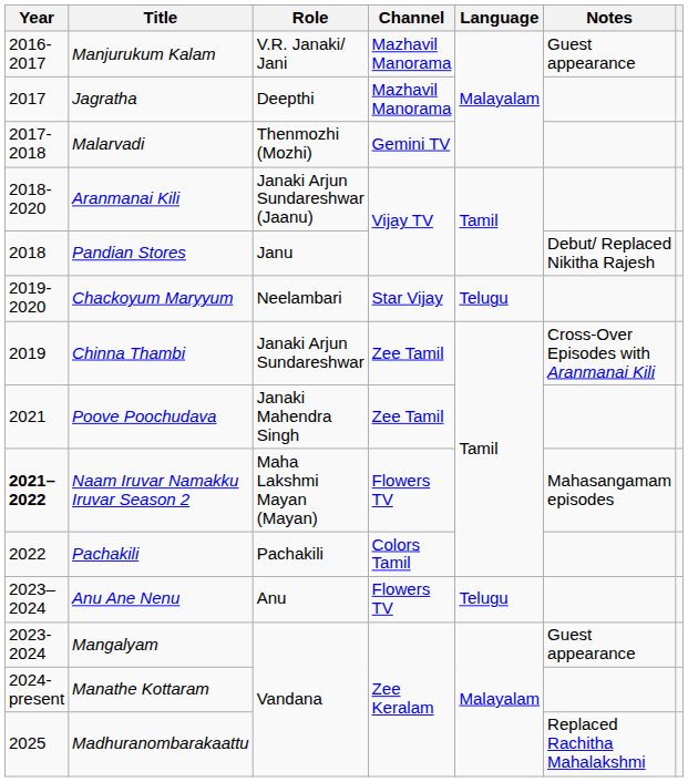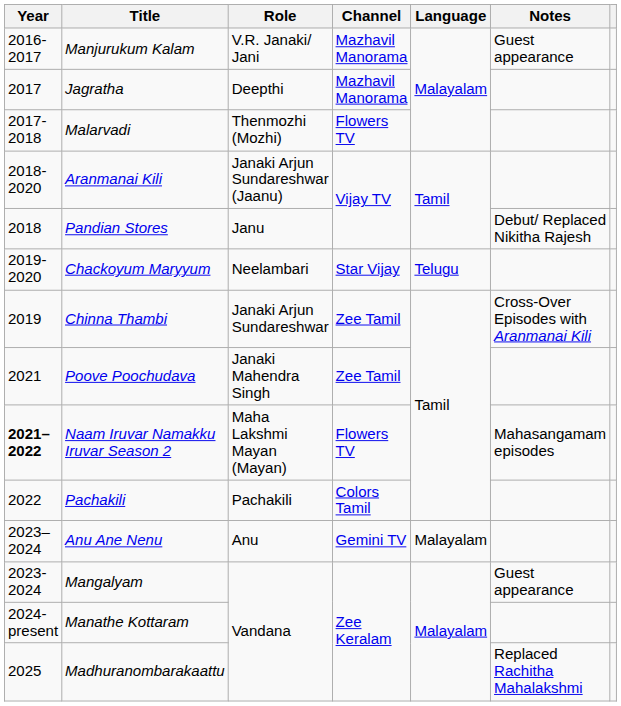 <table class="wikitable sortable">
 <tr>
 <th>Year</th>
 <th>Title</th>
 <th>Role</th>
 <th>Channel</th>
 <th>Language</th>
 <th>Notes</th>
 <th></th>
 </tr>
 <tr>
 <td>2016-2017</td>
 <td><em>Manjurukum Kalam</em></td>
 <td>V.R. Janaki/ Jani</td>
 <td><a href='#'>Mazhavil Manorama</a></td>
 <td rowspan=3><a href='#'>Malayalam</a></td>
 <td>Guest appearance</td>
 <td></td>
 </tr>
 <tr>
 <td>2017</td>
 <td><em>Jagratha</em></td>
 <td>Deepthi</td>
 <td><a href='#'>Mazhavil Manorama</a></td>
 <td></td>
 <td></td>
 </tr>
 <tr>
 <td>2017-2018</td>
 <td><em>Malarvadi</em></td>
 <td>Thenmozhi (Mozhi)</td>
-<td><a href='#'>Gemini TV</a></td>
+<td><a href='#'>Flowers TV</a></td>
 <td></td>
 <td></td>
 </tr>
 <tr>
 <td>2018-2020</td>
 <td><em><a href='#'>Aranmanai Kili</a></em></td>
 <td>Janaki Arjun Sundareshwar (Jaanu)</td>
 <td rowspan=2><a href='#'>Vijay TV</a></td>
 <td rowspan=2><a href='#'>Tamil</a></td>
 <td></td>
 <td></td>
 </tr>
 <tr>
 <td>2018</td>
 <td><em><a href='#'>Pandian Stores</a></em></td>
 <td>Janu</td>
 <td>Debut/ Replaced Nikitha Rajesh</td>
 <td></td>
 </tr>
 <tr>
 <td>2019-2020</td>
 <td><em><a href='#'>Chackoyum Maryyum</a></em></td>
 <td>Neelambari</td>
 <td><a href='#'>Star Vijay</a></td>
 <td><a href='#'>Telugu</a></td>
 <td></td>
 <td></td>
 </tr>
 <tr>
 <td>2019</td>
 <td><em><a href='#'>Chinna Thambi</a></em></td>
 <td>Janaki Arjun Sundareshwar</td>
 <td><a href='#'>Zee Tamil</a></td>
 <td rowspan=4>Tamil</td>
 <td>Cross-Over Episodes with <em><a href='#'>Aranmanai Kili</a></em></td>
 <td></td>
 </tr>
 <tr>
 <td rowspan="1">2021</td>
 <td><em><a href='#'>Poove Poochudava</a></em></td>
 <td>Janaki Mahendra Singh</td>
 <td><a href='#'>Zee Tamil</a></td>
 <td></td>
 <td></td>
 </tr>
 <tr>
 <td><strong>2021–2022</strong></td>
 <td><em><a href='#'>Naam Iruvar Namakku Iruvar Season 2</a></em></td>
 <td>Maha Lakshmi Mayan (Mayan)</td>
 <td><a href='#'>Flowers TV</a></td>
 <td>Mahasangamam episodes</td>
 <td></td>
 </tr>
 <tr>
 <td>2022</td>
 <td><em><a href='#'>Pachakili</a></em></td>
 <td>Pachakili</td>
 <td><a href='#'>Colors Tamil</a></td>
 <td></td>
 <td></td>
 </tr>
 <tr>
 <td>2023–2024</td>
 <td><em><a href='#'>Anu Ane Nenu</a></em></td>
 <td>Anu</td>
-<td><a href='#'>Flowers TV</a></td>
-<td><a href='#'>Telugu</a></td>
+<td><a href='#'>Gemini TV</a></td>
+<td>Malayalam</td>
 <td></td>
 <td></td>
 </tr>
 <tr>
 <td>2023- 2024</td>
 <td><em>Mangalyam</em></td>
 <td rowspan=3>Vandana</td>
 <td rowspan=3><a href='#'>Zee Keralam</a></td>
 <td rowspan=3><a href='#'>Malayalam</a></td>
 <td>Guest appearance</td>
 <td></td>
 </tr>
 <tr>
 <td>2024-present</td>
 <td><em>Manathe Kottaram</em></td>
 <td></td>
 <td></td>
 </tr>
 <tr>
 <td>2025</td>
 <td><em>Madhuranombarakaattu</em></td>
 <td>Replaced <a href='#'>Rachitha Mahalakshmi</a></td>
 </tr>
 </table>
